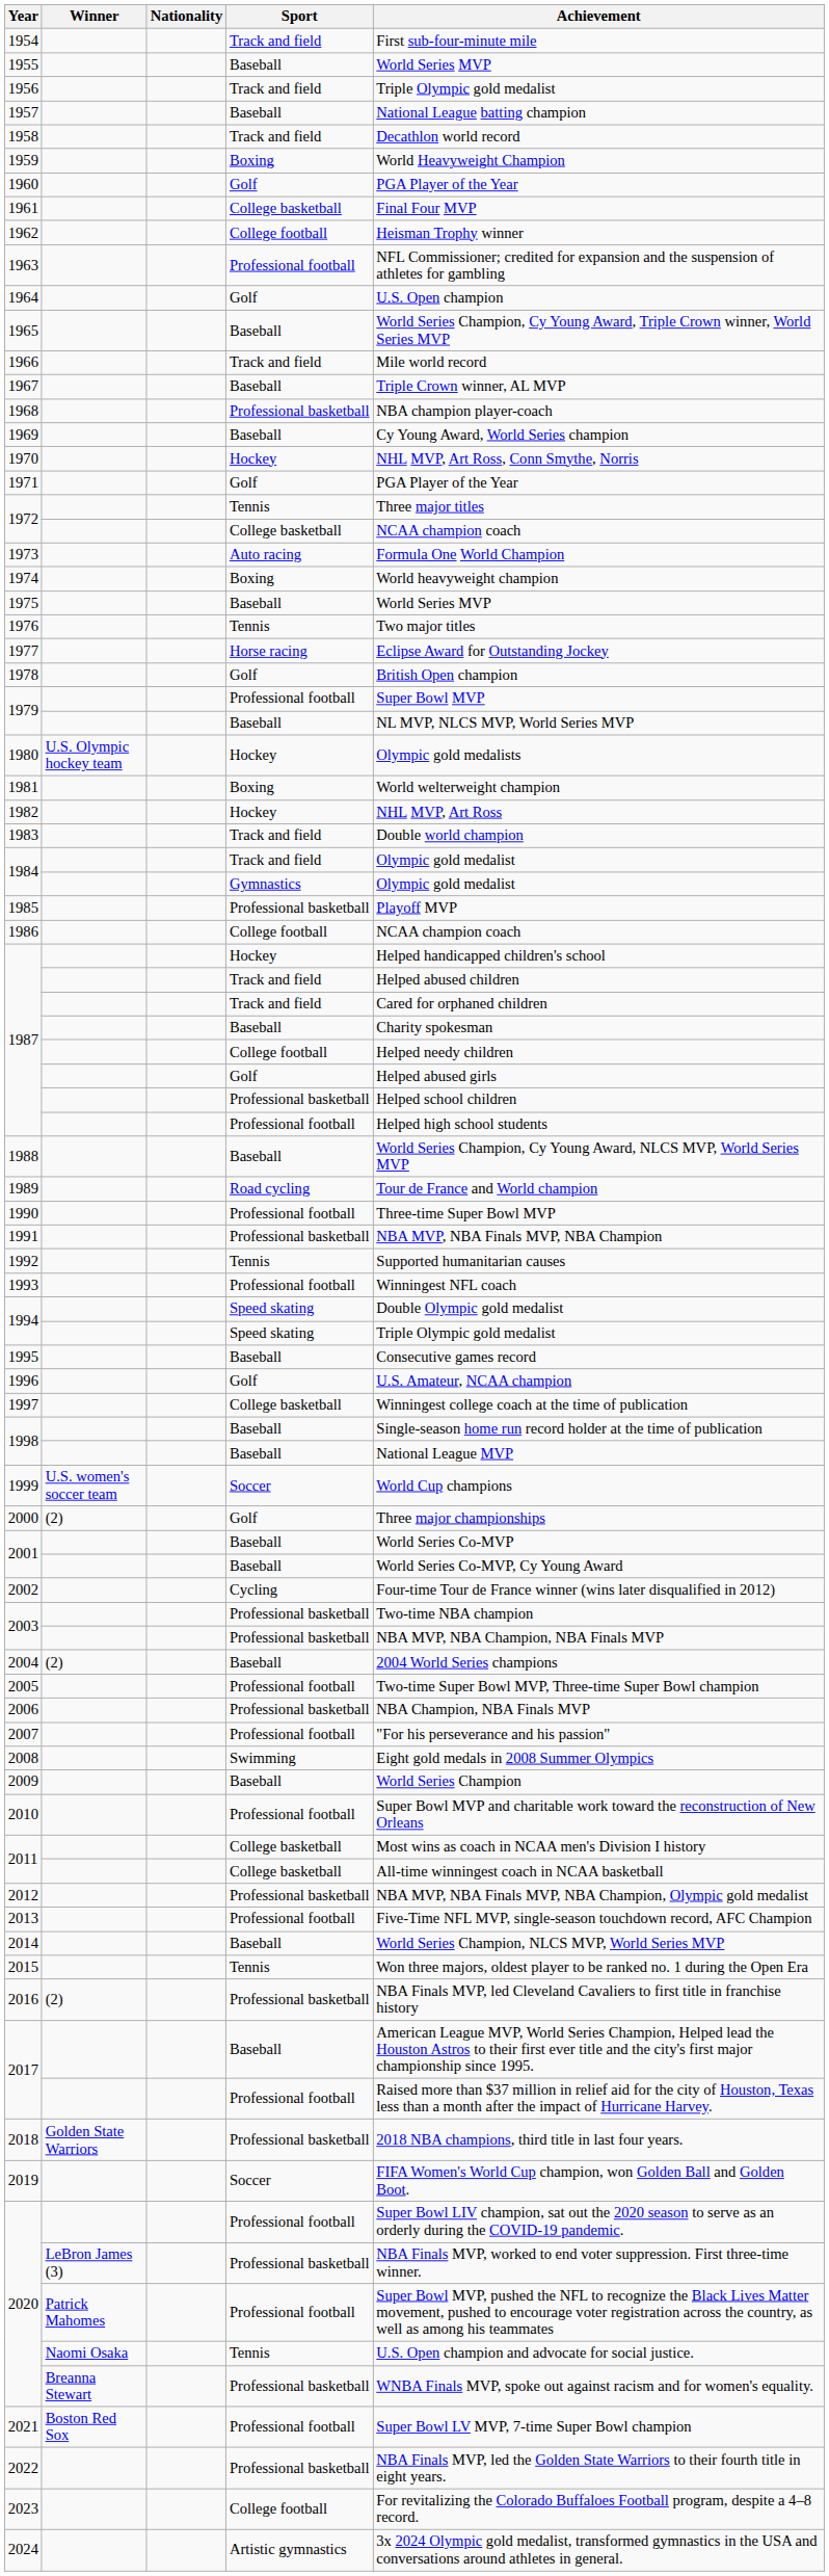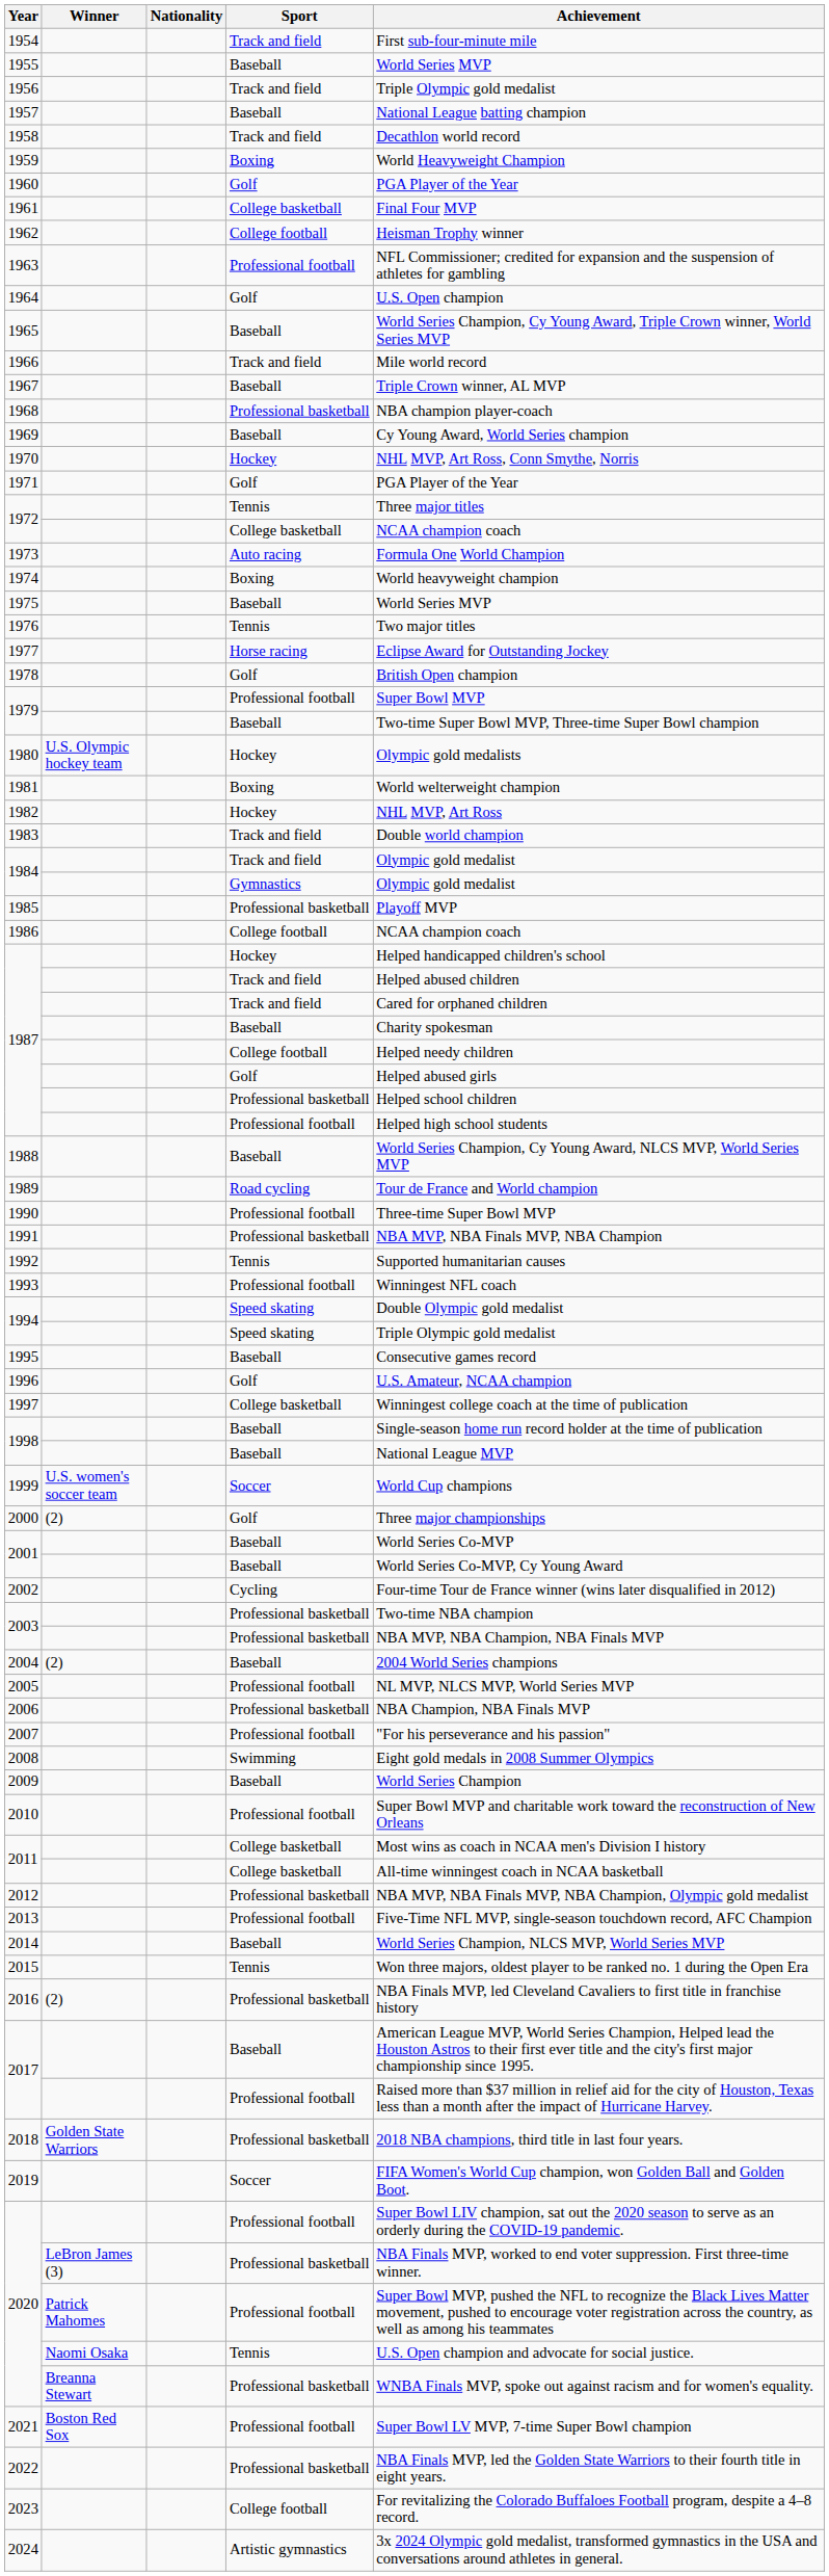 <table class="wikitable sortable">
 <tr>
 <th>Year</th>
 <th>Winner</th>
 <th>Nationality</th>
 <th>Sport</th>
 <th>Achievement</th>
 </tr>
 <tr>
 <td>1954</td>
 <td></td>
 <td></td>
 <td><a href='#'>Track and field</a></td>
 <td>First <a href='#'>sub-four-minute mile</a></td>
 </tr>
 <tr>
 <td>1955</td>
 <td></td>
 <td></td>
 <td>Baseball</td>
 <td><a href='#'>World Series</a> <a href='#'>MVP</a></td>
 </tr>
 <tr>
 <td>1956</td>
 <td></td>
 <td></td>
 <td>Track and field</td>
 <td>Triple <a href='#'>Olympic</a> gold medalist</td>
 </tr>
 <tr>
 <td>1957</td>
 <td></td>
 <td></td>
 <td>Baseball</td>
 <td><a href='#'>National League</a> <a href='#'>batting</a> champion</td>
 </tr>
 <tr>
 <td>1958</td>
 <td></td>
 <td></td>
 <td>Track and field</td>
 <td><a href='#'>Decathlon</a> world record</td>
 </tr>
 <tr>
 <td>1959</td>
 <td></td>
 <td></td>
 <td><a href='#'>Boxing</a></td>
 <td>World <a href='#'>Heavyweight Champion</a></td>
 </tr>
 <tr>
 <td>1960</td>
 <td></td>
 <td></td>
 <td><a href='#'>Golf</a></td>
 <td><a href='#'>PGA Player of the Year</a></td>
 </tr>
 <tr>
 <td>1961</td>
 <td></td>
 <td></td>
 <td><a href='#'>College basketball</a></td>
 <td><a href='#'>Final Four</a> <a href='#'>MVP</a></td>
 </tr>
 <tr>
 <td>1962</td>
 <td></td>
 <td></td>
 <td><a href='#'>College football</a></td>
 <td><a href='#'>Heisman Trophy</a> winner</td>
 </tr>
 <tr>
 <td>1963</td>
 <td><em></em></td>
 <td></td>
 <td><a href='#'>Professional football</a></td>
 <td>NFL Commissioner; credited for expansion and the suspension of athletes for gambling</td>
 </tr>
 <tr>
 <td>1964</td>
 <td></td>
 <td></td>
 <td>Golf</td>
 <td><a href='#'>U.S. Open</a> champion</td>
 </tr>
 <tr>
 <td>1965</td>
 <td></td>
 <td></td>
 <td>Baseball</td>
 <td><a href='#'>World Series</a> Champion, <a href='#'>Cy Young Award</a>, <a href='#'>Triple Crown</a> winner, <a href='#'>World Series MVP</a></td>
 </tr>
 <tr>
 <td>1966</td>
 <td></td>
 <td></td>
 <td>Track and field</td>
 <td>Mile world record</td>
 </tr>
 <tr>
 <td>1967</td>
 <td></td>
 <td></td>
 <td>Baseball</td>
 <td><a href='#'>Triple Crown</a> winner, AL MVP</td>
 </tr>
 <tr>
 <td>1968</td>
 <td></td>
 <td></td>
 <td nowrap><a href='#'>Professional basketball</a></td>
 <td>NBA champion player-coach</td>
 </tr>
 <tr>
 <td>1969</td>
 <td></td>
 <td></td>
 <td>Baseball</td>
 <td>Cy Young Award, <a href='#'>World Series</a> champion</td>
 </tr>
 <tr>
 <td>1970</td>
 <td></td>
 <td></td>
 <td><a href='#'>Hockey</a></td>
 <td><a href='#'>NHL</a> <a href='#'>MVP</a>, <a href='#'>Art Ross</a>, <a href='#'>Conn Smythe</a>, <a href='#'>Norris</a></td>
 </tr>
 <tr>
 <td>1971</td>
 <td></td>
 <td></td>
 <td>Golf</td>
 <td>PGA Player of the Year</td>
 </tr>
 <tr>
 <td rowspan=2>1972</td>
 <td></td>
 <td></td>
 <td>Tennis</td>
 <td>Three <a href='#'>major titles</a></td>
 </tr>
 <tr>
 <td><em></em></td>
 <td></td>
 <td>College basketball</td>
 <td><a href='#'>NCAA champion</a> coach</td>
 </tr>
 <tr>
 <td>1973</td>
 <td></td>
 <td></td>
 <td><a href='#'>Auto racing</a></td>
 <td><a href='#'>Formula One</a> <a href='#'>World Champion</a></td>
 </tr>
 <tr>
 <td>1974</td>
 <td></td>
 <td></td>
 <td>Boxing</td>
 <td>World heavyweight champion</td>
 </tr>
 <tr>
 <td>1975</td>
 <td></td>
 <td></td>
 <td>Baseball</td>
 <td>World Series MVP</td>
 </tr>
 <tr>
 <td>1976</td>
 <td></td>
 <td></td>
 <td>Tennis</td>
 <td>Two major titles</td>
 </tr>
 <tr>
 <td>1977</td>
 <td></td>
 <td></td>
 <td><a href='#'>Horse racing</a></td>
 <td><a href='#'>Eclipse Award</a> for <a href='#'>Outstanding Jockey</a></td>
 </tr>
 <tr>
 <td>1978</td>
 <td></td>
 <td></td>
 <td>Golf</td>
 <td><a href='#'>British Open</a> champion</td>
 </tr>
 <tr>
 <td rowspan=2>1979</td>
 <td></td>
 <td></td>
 <td>Professional football</td>
 <td><a href='#'>Super Bowl</a> <a href='#'>MVP</a></td>
 </tr>
 <tr>
 <td></td>
 <td></td>
 <td>Baseball</td>
-<td>NL MVP, NLCS MVP, World Series MVP</td>
+<td>Two-time Super Bowl MVP, Three-time Super Bowl champion</td>
 </tr>
 <tr>
 <td>1980</td>
 <td><a href='#'>U.S. Olympic hockey team</a></td>
 <td></td>
 <td>Hockey</td>
 <td><a href='#'>Olympic</a> gold medalists</td>
 </tr>
 <tr>
 <td>1981</td>
 <td></td>
 <td></td>
 <td>Boxing</td>
 <td>World welterweight champion</td>
 </tr>
 <tr>
 <td>1982</td>
 <td></td>
 <td></td>
 <td>Hockey</td>
 <td><a href='#'>NHL</a> <a href='#'>MVP</a>, <a href='#'>Art Ross</a></td>
 </tr>
 <tr>
 <td>1983</td>
 <td></td>
 <td></td>
 <td>Track and field</td>
 <td>Double <a href='#'>world champion</a></td>
 </tr>
 <tr>
 <td rowspan=2>1984</td>
 <td></td>
 <td></td>
 <td>Track and field</td>
 <td><a href='#'>Olympic</a> gold medalist</td>
 </tr>
 <tr>
 <td></td>
 <td></td>
 <td><a href='#'>Gymnastics</a></td>
 <td><a href='#'>Olympic</a> gold medalist</td>
 </tr>
 <tr>
 <td>1985</td>
 <td></td>
 <td></td>
 <td>Professional basketball</td>
 <td><a href='#'>Playoff</a> MVP</td>
 </tr>
 <tr>
 <td>1986</td>
 <td><em></em></td>
 <td></td>
 <td>College football</td>
 <td>NCAA champion coach</td>
 </tr>
 <tr>
 <td rowspan=8>1987</td>
 <td></td>
 <td></td>
 <td>Hockey</td>
 <td>Helped handicapped children's school</td>
 </tr>
 <tr>
 <td></td>
 <td></td>
 <td>Track and field</td>
 <td>Helped abused children</td>
 </tr>
 <tr>
 <td></td>
 <td></td>
 <td>Track and field</td>
 <td>Cared for orphaned children</td>
 </tr>
 <tr>
 <td></td>
 <td></td>
 <td>Baseball</td>
 <td>Charity spokesman</td>
 </tr>
 <tr>
 <td></td>
 <td></td>
 <td>College football</td>
 <td>Helped needy children</td>
 </tr>
 <tr>
 <td></td>
 <td></td>
 <td>Golf</td>
 <td>Helped abused girls</td>
 </tr>
 <tr>
 <td></td>
 <td></td>
 <td>Professional basketball</td>
 <td>Helped school children</td>
 </tr>
 <tr>
 <td></td>
 <td></td>
 <td>Professional football</td>
 <td>Helped high school students</td>
 </tr>
 <tr>
 <td>1988</td>
 <td></td>
 <td></td>
 <td>Baseball</td>
 <td><a href='#'>World Series</a> Champion, Cy Young Award, NLCS MVP, <a href='#'>World Series MVP</a></td>
 </tr>
 <tr>
 <td>1989</td>
 <td></td>
 <td></td>
 <td><a href='#'>Road cycling</a></td>
 <td><a href='#'>Tour de France</a> and <a href='#'>World champion</a></td>
 </tr>
 <tr>
 <td>1990</td>
 <td></td>
 <td></td>
 <td>Professional football</td>
 <td>Three-time Super Bowl MVP</td>
 </tr>
 <tr>
 <td>1991</td>
 <td></td>
 <td></td>
 <td>Professional basketball</td>
 <td><a href='#'>NBA MVP</a>, NBA Finals MVP, NBA Champion</td>
 </tr>
 <tr>
 <td>1992</td>
 <td></td>
 <td></td>
 <td>Tennis</td>
 <td>Supported humanitarian causes</td>
 </tr>
 <tr>
 <td>1993</td>
 <td><em></em></td>
 <td></td>
 <td>Professional football</td>
 <td>Winningest NFL coach</td>
 </tr>
 <tr>
 <td rowspan=2>1994</td>
 <td></td>
 <td></td>
 <td><a href='#'>Speed skating</a></td>
 <td>Double <a href='#'>Olympic</a> gold medalist</td>
 </tr>
 <tr>
 <td></td>
 <td></td>
 <td>Speed skating</td>
 <td>Triple Olympic gold medalist</td>
 </tr>
 <tr>
 <td>1995</td>
 <td></td>
 <td></td>
 <td>Baseball</td>
 <td>Consecutive games record</td>
 </tr>
 <tr>
 <td>1996</td>
 <td></td>
 <td></td>
 <td>Golf</td>
 <td><a href='#'>U.S. Amateur</a>, <a href='#'>NCAA champion</a></td>
 </tr>
 <tr>
 <td>1997</td>
 <td><em></em></td>
 <td></td>
 <td>College basketball</td>
 <td>Winningest college coach at the time of publication</td>
 </tr>
 <tr>
 <td rowspan=2>1998</td>
 <td></td>
 <td></td>
 <td>Baseball</td>
 <td>Single-season <a href='#'>home run</a> record holder at the time of publication</td>
 </tr>
 <tr>
 <td></td>
 <td></td>
 <td>Baseball</td>
 <td>National League <a href='#'>MVP</a></td>
 </tr>
 <tr>
 <td>1999</td>
 <td><a href='#'>U.S. women's soccer team</a></td>
 <td></td>
 <td><a href='#'>Soccer</a></td>
 <td><a href='#'>World Cup</a> champions</td>
 </tr>
 <tr>
 <td>2000</td>
 <td> (2)</td>
 <td></td>
 <td>Golf</td>
 <td>Three <a href='#'>major championships</a></td>
 </tr>
 <tr>
 <td rowspan=2>2001</td>
 <td></td>
 <td></td>
 <td>Baseball</td>
 <td>World Series Co-MVP</td>
 </tr>
 <tr>
 <td></td>
 <td></td>
 <td>Baseball</td>
 <td>World Series Co-MVP, Cy Young Award</td>
 </tr>
 <tr>
 <td>2002</td>
 <td></td>
 <td></td>
 <td>Cycling</td>
 <td>Four-time Tour de France winner (wins later disqualified in 2012)</td>
 </tr>
 <tr>
 <td rowspan=2>2003</td>
 <td></td>
 <td></td>
 <td>Professional basketball</td>
 <td>Two-time NBA champion</td>
 </tr>
 <tr>
 <td></td>
 <td></td>
 <td>Professional basketball</td>
 <td>NBA MVP, NBA Champion, NBA Finals MVP</td>
 </tr>
 <tr>
 <td>2004</td>
 <td> (2)</td>
 <td></td>
 <td>Baseball</td>
 <td><a href='#'>2004 World Series</a> champions</td>
 </tr>
 <tr>
 <td>2005</td>
 <td></td>
 <td></td>
 <td>Professional football</td>
-<td>Two-time Super Bowl MVP, Three-time Super Bowl champion</td>
+<td>NL MVP, NLCS MVP, World Series MVP</td>
 </tr>
 <tr>
 <td>2006</td>
 <td></td>
 <td></td>
 <td>Professional basketball</td>
 <td>NBA Champion, NBA Finals MVP</td>
 </tr>
 <tr>
 <td>2007</td>
 <td></td>
 <td></td>
 <td>Professional football</td>
 <td>"For his perseverance and his passion"</td>
 </tr>
 <tr>
 <td>2008</td>
 <td></td>
 <td></td>
 <td>Swimming</td>
 <td>Eight gold medals in <a href='#'>2008 Summer Olympics</a></td>
 </tr>
 <tr>
 <td>2009</td>
 <td></td>
 <td></td>
 <td>Baseball</td>
 <td><a href='#'>World Series</a> Champion</td>
 </tr>
 <tr>
 <td>2010</td>
 <td></td>
 <td></td>
 <td>Professional football</td>
 <td>Super Bowl MVP and charitable work toward the <a href='#'>reconstruction of New Orleans</a></td>
 </tr>
 <tr>
 <td rowspan=2>2011</td>
 <td><em></em></td>
 <td></td>
 <td>College basketball</td>
 <td>Most wins as coach in NCAA men's Division I history</td>
 </tr>
 <tr>
 <td><em></em></td>
 <td></td>
 <td>College basketball</td>
 <td>All-time winningest coach in NCAA basketball</td>
 </tr>
 <tr>
 <td>2012</td>
 <td></td>
 <td></td>
 <td>Professional basketball</td>
 <td>NBA MVP, NBA Finals MVP, NBA Champion, <a href='#'>Olympic</a> gold medalist</td>
 </tr>
 <tr>
 <td>2013</td>
 <td></td>
 <td></td>
 <td>Professional football</td>
 <td>Five-Time NFL MVP, single-season touchdown record, AFC Champion</td>
 </tr>
 <tr>
 <td>2014</td>
 <td></td>
 <td></td>
 <td>Baseball</td>
 <td><a href='#'>World Series</a> Champion, NLCS MVP, <a href='#'>World Series MVP</a></td>
 </tr>
 <tr>
 <td>2015</td>
 <td></td>
 <td></td>
 <td>Tennis</td>
 <td>Won three majors, oldest player to be ranked no. 1 during the Open Era</td>
 </tr>
 <tr>
 <td>2016</td>
 <td> (2)</td>
 <td></td>
 <td>Professional basketball</td>
 <td>NBA Finals MVP, led Cleveland Cavaliers to first title in franchise history</td>
 </tr>
 <tr>
 <td rowspan=2>2017</td>
 <td></td>
 <td></td>
 <td>Baseball</td>
 <td>American League MVP, World Series Champion, Helped lead the <a href='#'>Houston Astros</a> to their first ever title and the city's first major championship since 1995.</td>
 </tr>
 <tr>
 <td></td>
 <td></td>
 <td>Professional football</td>
 <td>Raised more than $37 million in relief aid for the city of <a href='#'>Houston, Texas</a> less than a month after the impact of <a href='#'>Hurricane Harvey</a>.</td>
 </tr>
 <tr>
 <td>2018</td>
 <td><a href='#'>Golden State Warriors</a></td>
 <td></td>
 <td>Professional basketball</td>
 <td><a href='#'>2018 NBA champions</a>, third title in last four years.</td>
 </tr>
 <tr>
 <td>2019</td>
 <td></td>
 <td></td>
 <td>Soccer</td>
 <td><a href='#'>FIFA Women's World Cup</a> champion,  won <a href='#'>Golden Ball</a> and <a href='#'>Golden Boot</a>.</td>
 </tr>
 <tr>
 <td rowspan=5>2020</td>
 <td></td>
 <td></td>
 <td>Professional football</td>
 <td><a href='#'>Super Bowl LIV</a> champion, sat out the <a href='#'>2020 season</a> to serve as an orderly during the <a href='#'>COVID-19 pandemic</a>.</td>
 </tr>
 <tr>
 <td><a href='#'>LeBron James</a> (3) </td>
 <td></td>
 <td>Professional basketball</td>
 <td><a href='#'>NBA Finals</a> MVP, worked to end voter suppression. First three-time winner.</td>
 </tr>
 <tr>
 <td><a href='#'>Patrick Mahomes</a></td>
 <td></td>
 <td>Professional football</td>
 <td><a href='#'>Super Bowl</a> MVP, pushed the NFL to recognize the <a href='#'>Black Lives Matter</a> movement, pushed to encourage voter registration across the country, as well as among his teammates</td>
 </tr>
 <tr>
 <td><a href='#'>Naomi Osaka</a></td>
 <td></td>
 <td>Tennis</td>
 <td><a href='#'>U.S. Open</a> champion and advocate for social justice.</td>
 </tr>
 <tr>
 <td><a href='#'>Breanna Stewart</a></td>
 <td></td>
 <td>Professional basketball</td>
 <td><a href='#'>WNBA Finals</a> MVP, spoke out against racism and for women's equality.</td>
 </tr>
 <tr>
 <td>2021</td>
 <td><a href='#'>Boston Red Sox</a></td>
 <td></td>
 <td>Professional football</td>
 <td><a href='#'>Super Bowl LV</a> MVP, 7-time Super Bowl champion</td>
 </tr>
 <tr>
 <td>2022</td>
 <td></td>
 <td></td>
 <td>Professional basketball</td>
 <td><a href='#'>NBA Finals</a> MVP, led the <a href='#'>Golden State Warriors</a> to their fourth title in eight years.</td>
 </tr>
 <tr>
 <td>2023</td>
 <td><em></em></td>
 <td></td>
 <td>College football</td>
 <td>For revitalizing the <a href='#'>Colorado Buffaloes Football</a> program, despite a 4–8 record.</td>
 </tr>
 <tr>
 <td>2024</td>
 <td></td>
 <td></td>
 <td>Artistic gymnastics</td>
 <td>3x <a href='#'>2024 Olympic</a> gold medalist, transformed gymnastics in the USA and conversations around athletes in general.</td>
 </tr>
 </table>
